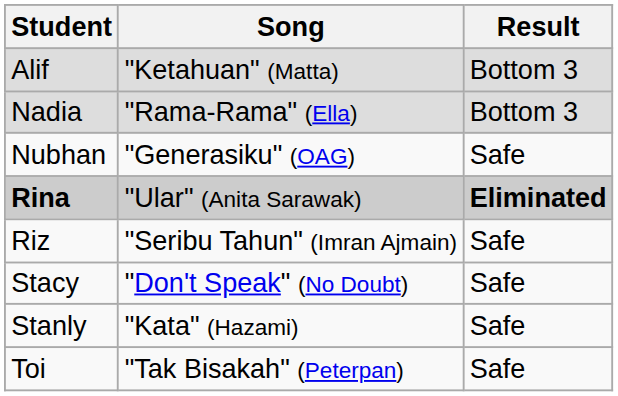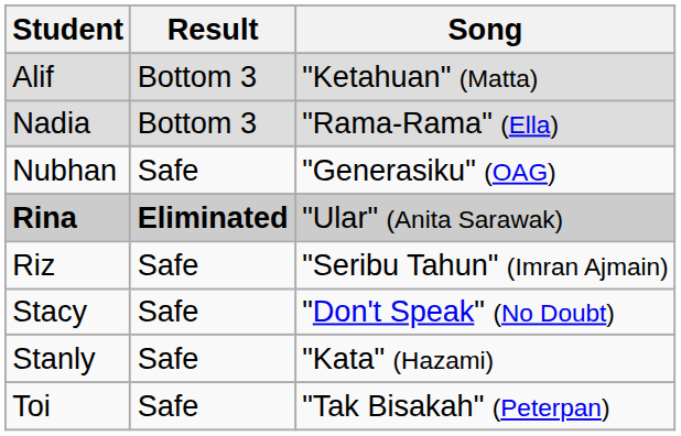 <table class="wikitable" style="font-size:90%;">
 <tr>
 <th>Student</th>
+<th>Result</th>
 <th>Song</th>
-<th>Result</th>
 </tr>
 <tr bgcolor="#DDDDDD">
 <td>Alif</td>
+<td>Bottom 3</td>
 <td>"Ketahuan" <small>(Matta)</small></td>
-<td>Bottom 3</td>
 </tr>
 <tr bgcolor="#DDDDDD">
 <td>Nadia</td>
+<td>Bottom 3</td>
 <td>"Rama-Rama" <small>(<a href='#'>Ella</a>)</small></td>
-<td>Bottom 3</td>
 </tr>
 <tr>
 <td>Nubhan</td>
+<td>Safe</td>
 <td>"Generasiku" <small>(<a href='#'>OAG</a>) </small></td>
-<td>Safe</td>
 </tr>
 <tr bgcolor="#CCCCCC">
 <td><strong>Rina</strong></td>
+<td><strong>Eliminated</strong></td>
 <td>"Ular" <small>(Anita Sarawak)</small></td>
-<td><strong>Eliminated</strong></td>
 </tr>
 <tr>
 <td>Riz</td>
+<td>Safe</td>
 <td>"Seribu Tahun" <small>(Imran Ajmain)</small></td>
-<td>Safe</td>
 </tr>
 <tr>
 <td>Stacy</td>
+<td>Safe</td>
 <td>"<a href='#'>Don't Speak</a>" <small>(<a href='#'>No Doubt</a>)</small></td>
-<td>Safe</td>
 </tr>
 <tr>
 <td>Stanly</td>
+<td>Safe</td>
 <td>"Kata" <small>(Hazami)</small></td>
-<td>Safe</td>
 </tr>
 <tr>
 <td>Toi</td>
+<td>Safe</td>
 <td>"Tak Bisakah" <small>(<a href='#'>Peterpan</a>)</small></td>
-<td>Safe</td>
 </tr>
 </table>
